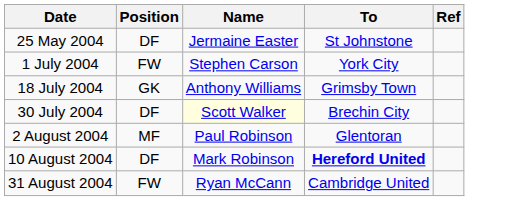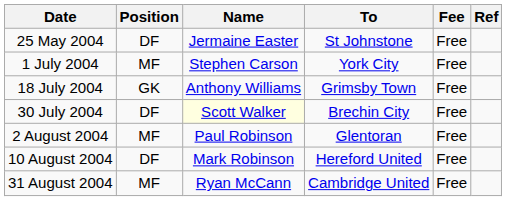 <table class="wikitable" style="font-size: 95%; text-align: center;">
 <tr>
 <th>Date</th>
 <th>Position</th>
 <th>Name</th>
 <th>To</th>
+<th>Fee</th>
 <th>Ref</th>
 </tr>
 <tr>
 <td>25 May 2004</td>
 <td>DF</td>
 <td><a href='#'>Jermaine Easter</a></td>
 <td><a href='#'>St Johnstone</a></td>
+<td>Free</td>
 <td></td>
 </tr>
 <tr>
 <td>1 July 2004</td>
-<td>FW</td>
+<td>MF</td>
 <td><a href='#'>Stephen Carson</a></td>
 <td><a href='#'>York City</a></td>
+<td>Free</td>
 <td></td>
 </tr>
 <tr>
 <td>18 July 2004</td>
 <td>GK</td>
 <td><a href='#'>Anthony Williams</a></td>
 <td><a href='#'>Grimsby Town</a></td>
+<td>Free</td>
 <td></td>
 </tr>
 <tr>
 <td>30 July 2004</td>
 <td>DF</td>
 <td style="background: lightyellow;"><a href='#'>Scott Walker</a></td>
 <td><a href='#'>Brechin City</a></td>
+<td>Free</td>
 <td></td>
 </tr>
 <tr>
 <td>2 August 2004</td>
 <td>MF</td>
 <td><a href='#'>Paul Robinson</a></td>
 <td><a href='#'>Glentoran</a></td>
+<td>Free</td>
 <td></td>
 </tr>
 <tr>
 <td>10 August 2004</td>
 <td>DF</td>
 <td><a href='#'>Mark Robinson</a></td>
-<td><strong><a href='#'>Hereford United</a></strong></td>
+<td><a href='#'>Hereford United</a></td>
+<td>Free</td>
 <td></td>
 </tr>
 <tr>
 <td>31 August 2004</td>
-<td>FW</td>
+<td>MF</td>
 <td><a href='#'>Ryan McCann</a></td>
 <td><a href='#'>Cambridge United</a></td>
+<td>Free</td>
 <td></td>
 </tr>
 </table>
